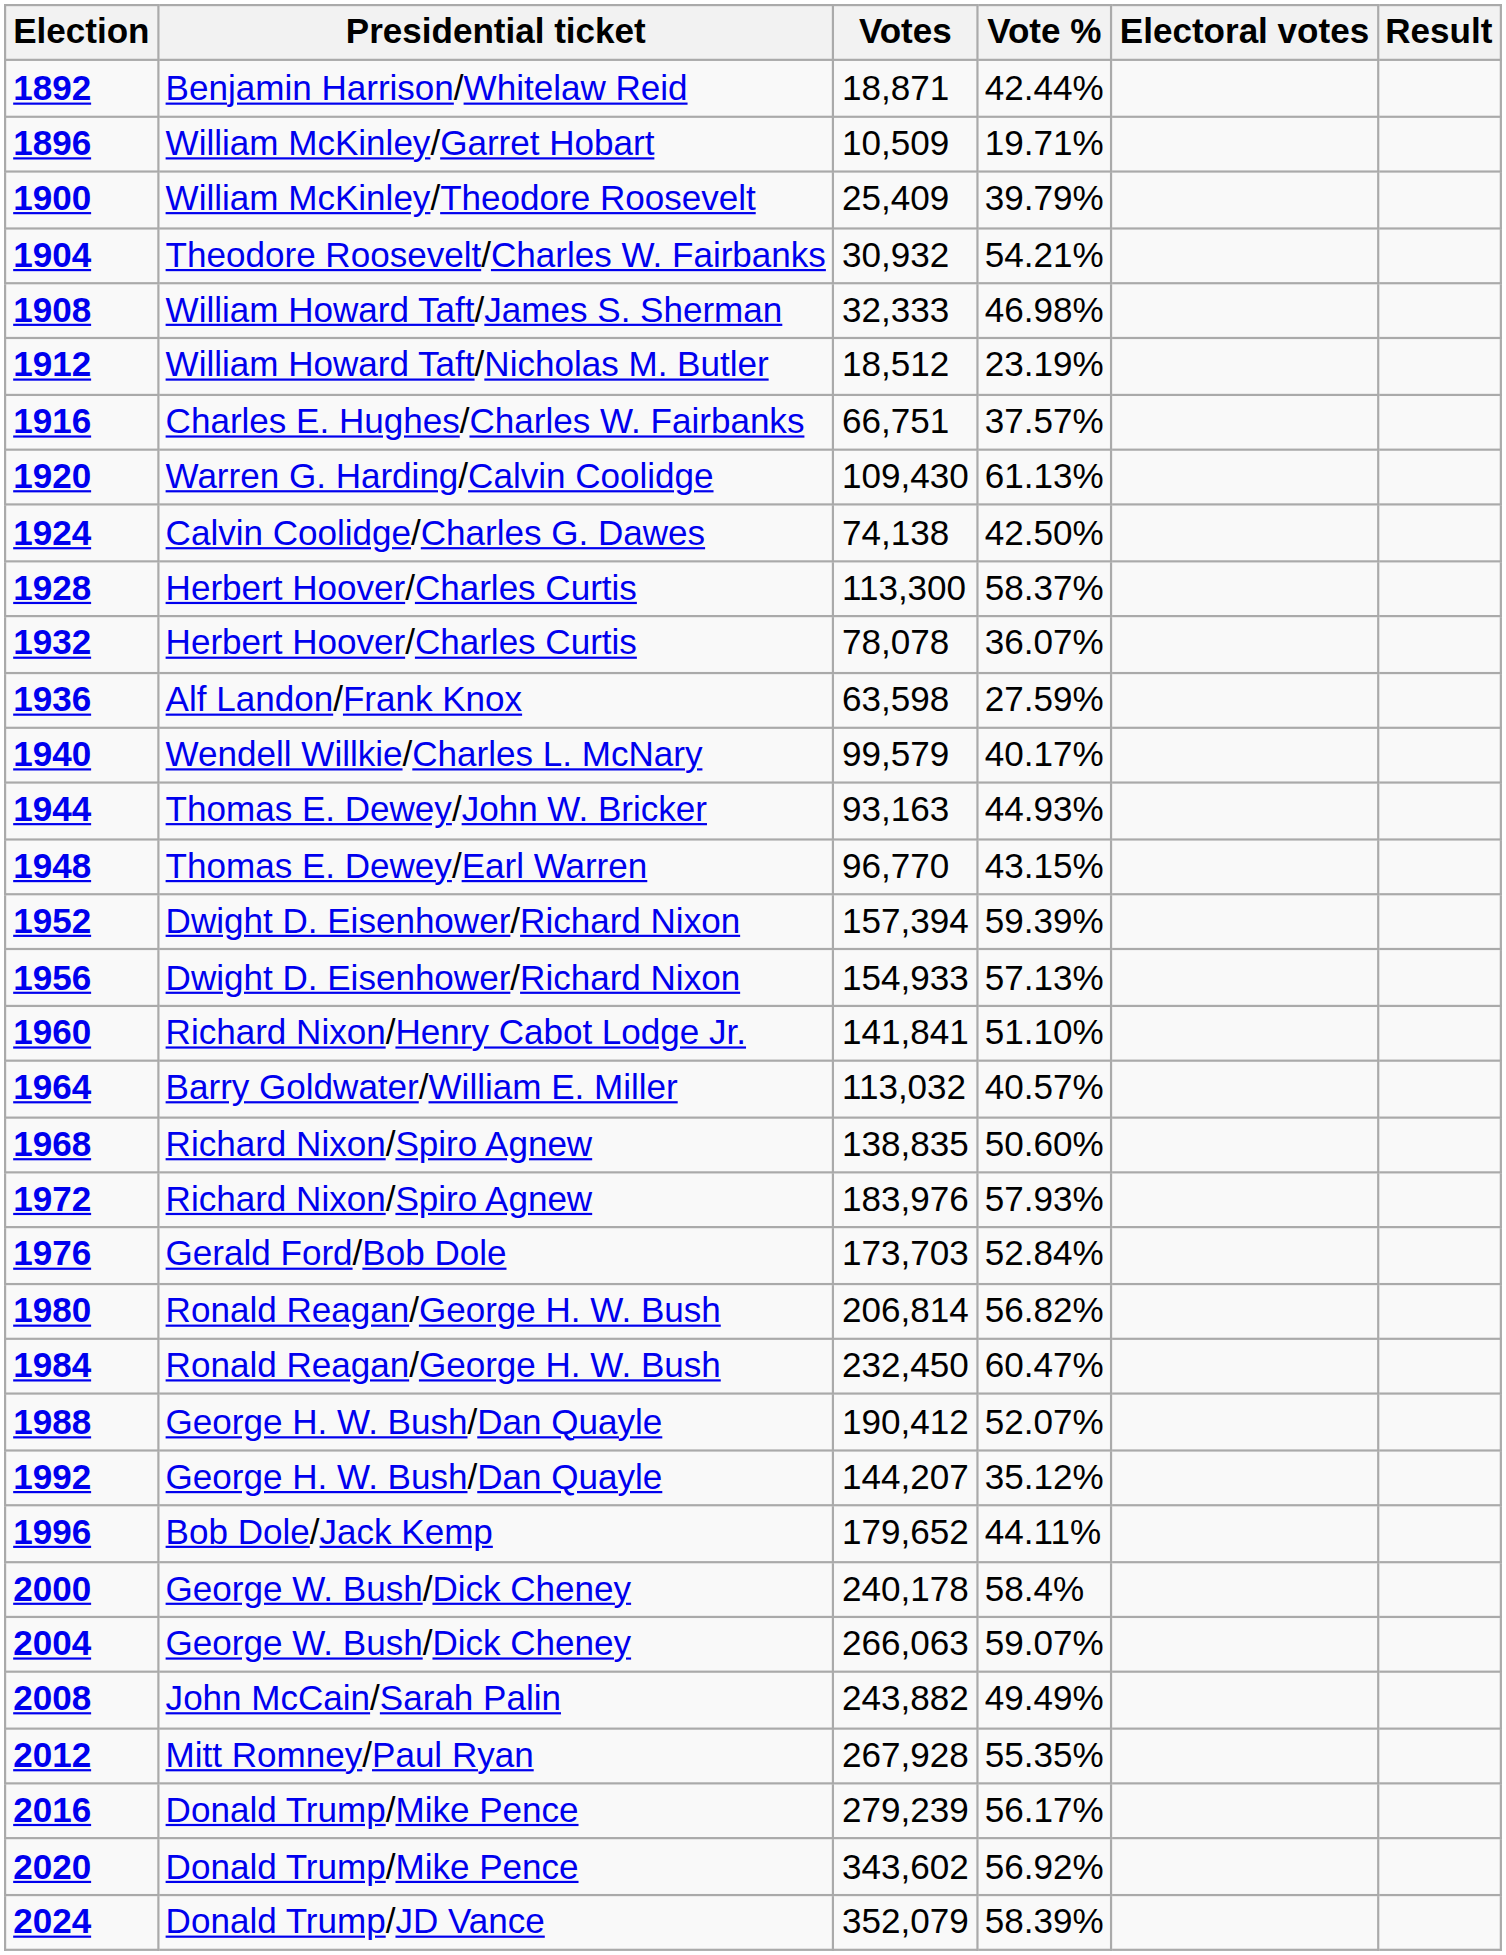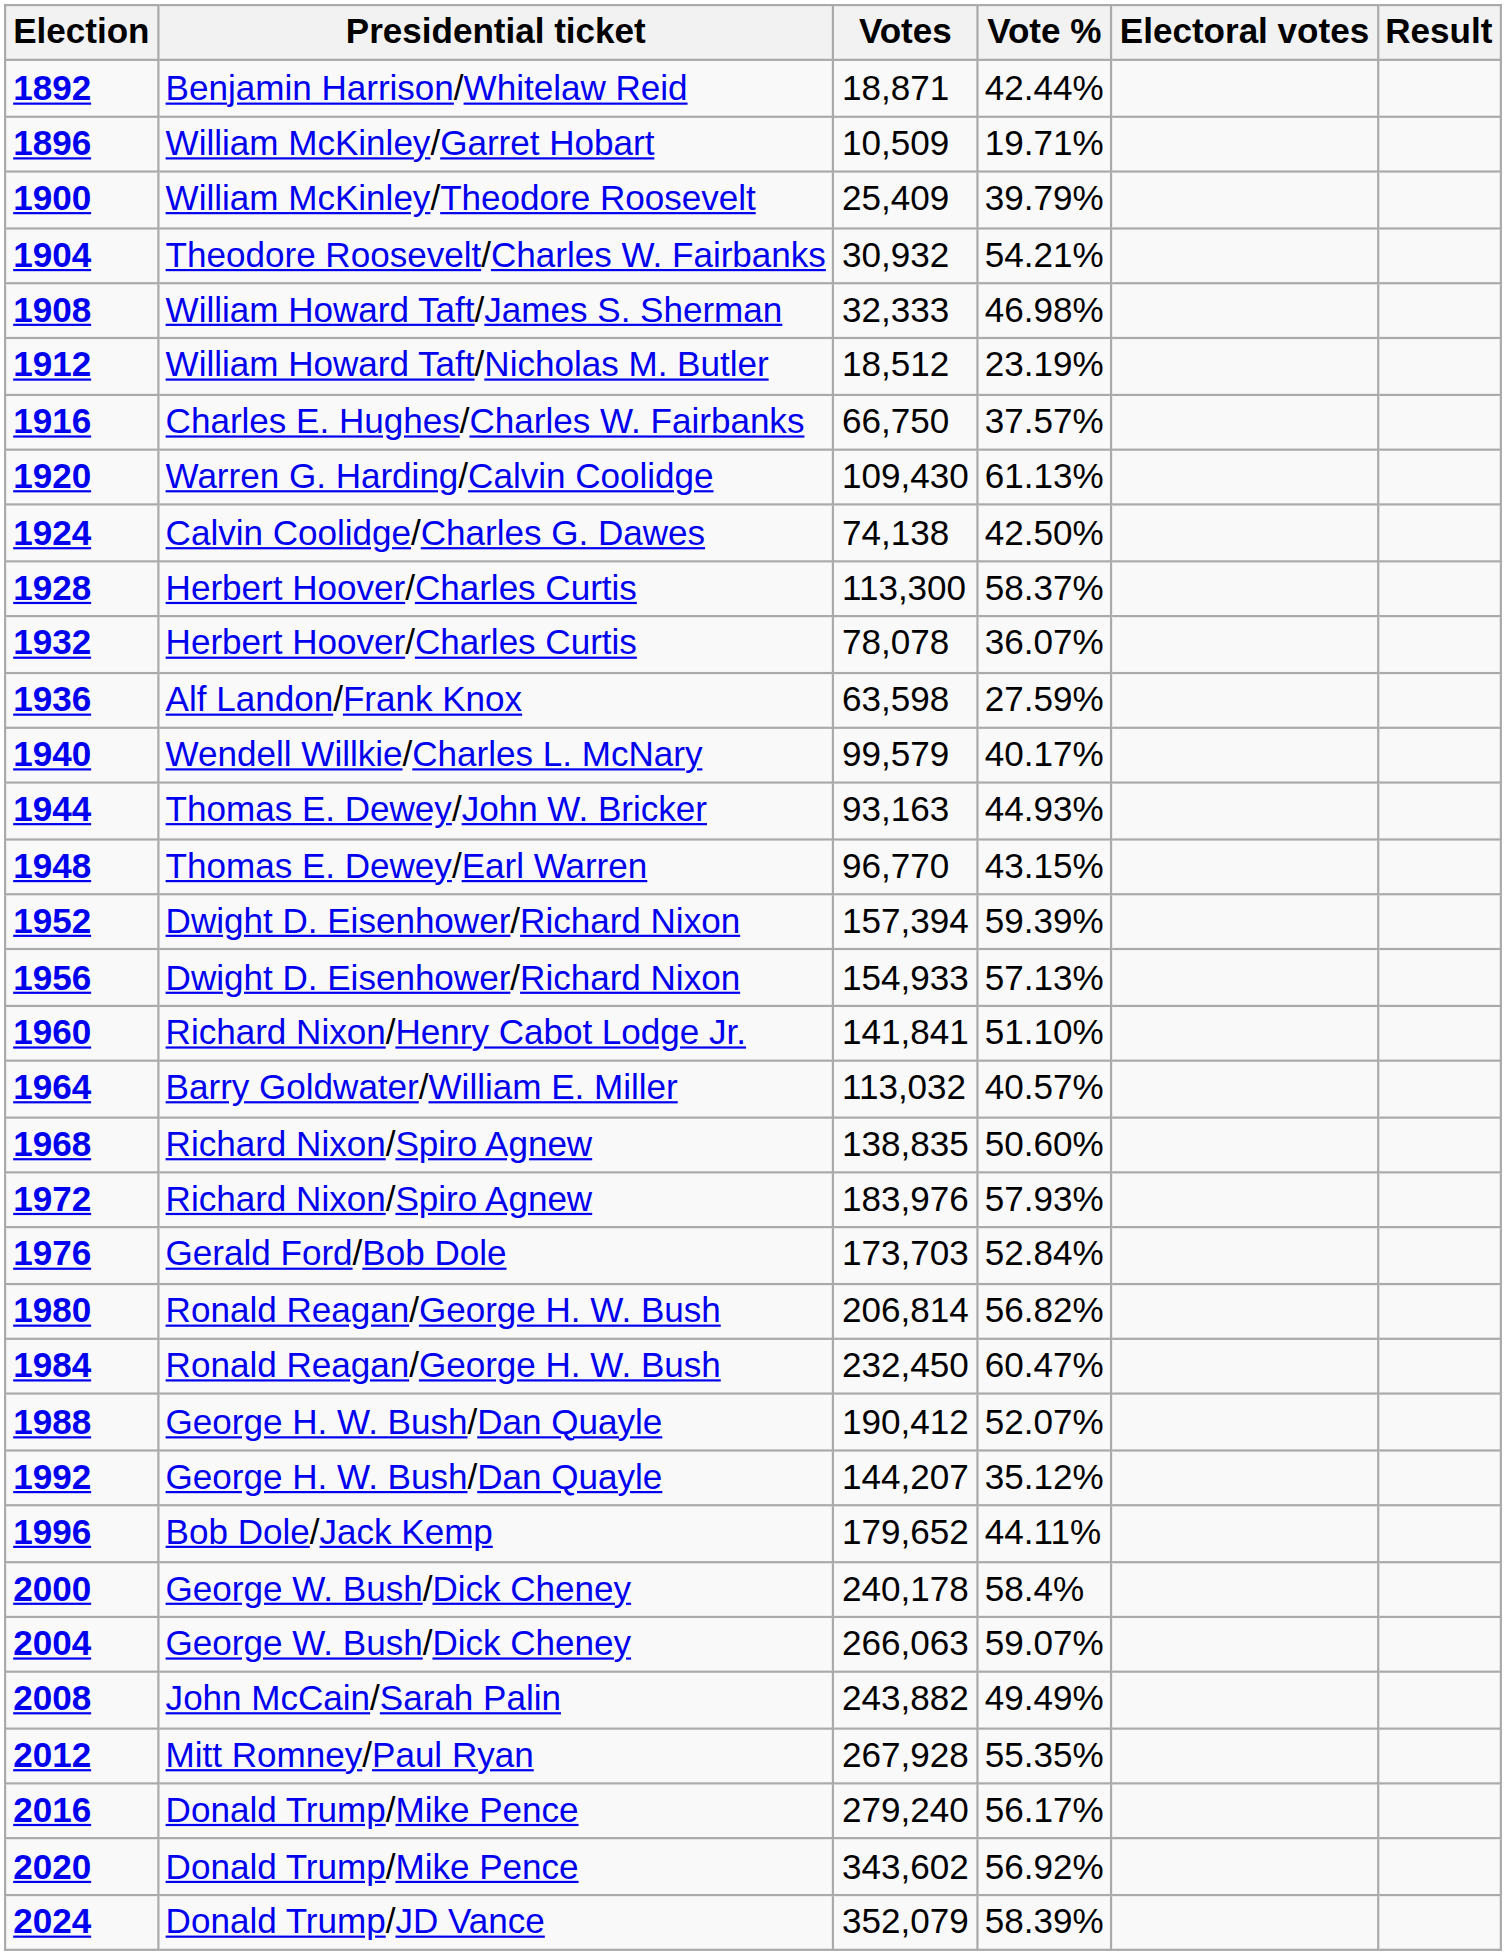 <table class="wikitable">
 <tr>
 <th>Election</th>
 <th>Presidential ticket</th>
 <th>Votes</th>
 <th>Vote %</th>
 <th>Electoral votes</th>
 <th>Result</th>
 </tr>
 <tr>
 <td><strong><a href='#'>1892</a></strong></td>
 <td><a href='#'>Benjamin Harrison</a>/<a href='#'>Whitelaw Reid</a></td>
 <td>18,871</td>
 <td>42.44%</td>
 <td></td>
 <td></td>
 </tr>
 <tr>
 <td><strong><a href='#'>1896</a></strong></td>
 <td><a href='#'>William McKinley</a>/<a href='#'>Garret Hobart</a></td>
 <td>10,509</td>
 <td>19.71%</td>
 <td></td>
 <td></td>
 </tr>
 <tr>
 <td><strong><a href='#'>1900</a></strong></td>
 <td><a href='#'>William McKinley</a>/<a href='#'>Theodore Roosevelt</a></td>
 <td>25,409</td>
 <td>39.79%</td>
 <td></td>
 <td></td>
 </tr>
 <tr>
 <td><strong><a href='#'>1904</a></strong></td>
 <td><a href='#'>Theodore Roosevelt</a>/<a href='#'>Charles W. Fairbanks</a></td>
 <td>30,932</td>
 <td>54.21%</td>
 <td></td>
 <td></td>
 </tr>
 <tr>
 <td><strong><a href='#'>1908</a></strong></td>
 <td><a href='#'>William Howard Taft</a>/<a href='#'>James S. Sherman</a></td>
 <td>32,333</td>
 <td>46.98%</td>
 <td></td>
 <td></td>
 </tr>
 <tr>
 <td><strong><a href='#'>1912</a></strong></td>
 <td><a href='#'>William Howard Taft</a>/<a href='#'>Nicholas M. Butler</a></td>
 <td>18,512</td>
 <td>23.19%</td>
 <td></td>
 <td></td>
 </tr>
 <tr>
 <td><strong><a href='#'>1916</a></strong></td>
 <td><a href='#'>Charles E. Hughes</a>/<a href='#'>Charles W. Fairbanks</a></td>
-<td>66,751</td>
+<td>66,750</td>
 <td>37.57%</td>
 <td></td>
 <td></td>
 </tr>
 <tr>
 <td><strong><a href='#'>1920</a></strong></td>
 <td><a href='#'>Warren G. Harding</a>/<a href='#'>Calvin Coolidge</a></td>
 <td>109,430</td>
 <td>61.13%</td>
 <td></td>
 <td></td>
 </tr>
 <tr>
 <td><strong><a href='#'>1924</a></strong></td>
 <td><a href='#'>Calvin Coolidge</a>/<a href='#'>Charles G. Dawes</a></td>
 <td>74,138</td>
 <td>42.50%</td>
 <td></td>
 <td></td>
 </tr>
 <tr>
 <td><strong><a href='#'>1928</a></strong></td>
 <td><a href='#'>Herbert Hoover</a>/<a href='#'>Charles Curtis</a></td>
 <td>113,300</td>
 <td>58.37%</td>
 <td></td>
 <td></td>
 </tr>
 <tr>
 <td><strong><a href='#'>1932</a></strong></td>
 <td><a href='#'>Herbert Hoover</a>/<a href='#'>Charles Curtis</a></td>
 <td>78,078</td>
 <td>36.07%</td>
 <td></td>
 <td></td>
 </tr>
 <tr>
 <td><strong><a href='#'>1936</a></strong></td>
 <td><a href='#'>Alf Landon</a>/<a href='#'>Frank Knox</a></td>
 <td>63,598</td>
 <td>27.59%</td>
 <td></td>
 <td></td>
 </tr>
 <tr>
 <td><strong><a href='#'>1940</a></strong></td>
 <td><a href='#'>Wendell Willkie</a>/<a href='#'>Charles L. McNary</a></td>
 <td>99,579</td>
 <td>40.17%</td>
 <td></td>
 <td></td>
 </tr>
 <tr>
 <td><strong><a href='#'>1944</a></strong></td>
 <td><a href='#'>Thomas E. Dewey</a>/<a href='#'>John W. Bricker</a></td>
 <td>93,163</td>
 <td>44.93%</td>
 <td></td>
 <td></td>
 </tr>
 <tr>
 <td><strong><a href='#'>1948</a></strong></td>
 <td><a href='#'>Thomas E. Dewey</a>/<a href='#'>Earl Warren</a></td>
 <td>96,770</td>
 <td>43.15%</td>
 <td></td>
 <td></td>
 </tr>
 <tr>
 <td><strong><a href='#'>1952</a></strong></td>
 <td><a href='#'>Dwight D. Eisenhower</a>/<a href='#'>Richard Nixon</a></td>
 <td>157,394</td>
 <td>59.39%</td>
 <td></td>
 <td></td>
 </tr>
 <tr>
 <td><strong><a href='#'>1956</a></strong></td>
 <td><a href='#'>Dwight D. Eisenhower</a>/<a href='#'>Richard Nixon</a></td>
 <td>154,933</td>
 <td>57.13%</td>
 <td></td>
 <td></td>
 </tr>
 <tr>
 <td><strong><a href='#'>1960</a></strong></td>
 <td><a href='#'>Richard Nixon</a>/<a href='#'>Henry Cabot Lodge Jr.</a></td>
 <td>141,841</td>
 <td>51.10%</td>
 <td></td>
 <td></td>
 </tr>
 <tr>
 <td><strong><a href='#'>1964</a></strong></td>
 <td><a href='#'>Barry Goldwater</a>/<a href='#'>William E. Miller</a></td>
 <td>113,032</td>
 <td>40.57%</td>
 <td></td>
 <td></td>
 </tr>
 <tr>
 <td><strong><a href='#'>1968</a></strong></td>
 <td><a href='#'>Richard Nixon</a>/<a href='#'>Spiro Agnew</a></td>
 <td>138,835</td>
 <td>50.60%</td>
 <td></td>
 <td></td>
 </tr>
 <tr>
 <td><strong><a href='#'>1972</a></strong></td>
 <td><a href='#'>Richard Nixon</a>/<a href='#'>Spiro Agnew</a></td>
 <td>183,976</td>
 <td>57.93%</td>
 <td></td>
 <td></td>
 </tr>
 <tr>
 <td><strong><a href='#'>1976</a></strong></td>
 <td><a href='#'>Gerald Ford</a>/<a href='#'>Bob Dole</a></td>
 <td>173,703</td>
 <td>52.84%</td>
 <td></td>
 <td></td>
 </tr>
 <tr>
 <td><strong><a href='#'>1980</a></strong></td>
 <td><a href='#'>Ronald Reagan</a>/<a href='#'>George H. W. Bush</a></td>
 <td>206,814</td>
 <td>56.82%</td>
 <td></td>
 <td></td>
 </tr>
 <tr>
 <td><strong><a href='#'>1984</a></strong></td>
 <td><a href='#'>Ronald Reagan</a>/<a href='#'>George H. W. Bush</a></td>
 <td>232,450</td>
 <td>60.47%</td>
 <td></td>
 <td></td>
 </tr>
 <tr>
 <td><strong><a href='#'>1988</a></strong></td>
 <td><a href='#'>George H. W. Bush</a>/<a href='#'>Dan Quayle</a></td>
 <td>190,412</td>
 <td>52.07%</td>
 <td></td>
 <td></td>
 </tr>
 <tr>
 <td><strong><a href='#'>1992</a></strong></td>
 <td><a href='#'>George H. W. Bush</a>/<a href='#'>Dan Quayle</a></td>
 <td>144,207</td>
 <td>35.12%</td>
 <td></td>
 <td></td>
 </tr>
 <tr>
 <td><strong><a href='#'>1996</a></strong></td>
 <td><a href='#'>Bob Dole</a>/<a href='#'>Jack Kemp</a></td>
 <td>179,652</td>
 <td>44.11%</td>
 <td></td>
 <td></td>
 </tr>
 <tr>
 <td><strong><a href='#'>2000</a></strong></td>
 <td><a href='#'>George W. Bush</a>/<a href='#'>Dick Cheney</a></td>
 <td>240,178</td>
 <td>58.4%</td>
 <td></td>
 <td></td>
 </tr>
 <tr>
 <td><strong><a href='#'>2004</a></strong></td>
 <td><a href='#'>George W. Bush</a>/<a href='#'>Dick Cheney</a></td>
 <td>266,063</td>
 <td>59.07%</td>
 <td></td>
 <td></td>
 </tr>
 <tr>
 <td><strong><a href='#'>2008</a></strong></td>
 <td><a href='#'>John McCain</a>/<a href='#'>Sarah Palin</a></td>
 <td>243,882</td>
 <td>49.49%</td>
 <td></td>
 <td></td>
 </tr>
 <tr>
 <td><strong><a href='#'>2012</a></strong></td>
 <td><a href='#'>Mitt Romney</a>/<a href='#'>Paul Ryan</a></td>
 <td>267,928</td>
 <td>55.35%</td>
 <td></td>
 <td></td>
 </tr>
 <tr>
 <td><strong><a href='#'>2016</a></strong></td>
 <td><a href='#'>Donald Trump</a>/<a href='#'>Mike Pence</a></td>
-<td>279,239</td>
+<td>279,240</td>
 <td>56.17%</td>
 <td></td>
 <td></td>
 </tr>
 <tr>
 <td><strong><a href='#'>2020</a></strong></td>
 <td><a href='#'>Donald Trump</a>/<a href='#'>Mike Pence</a></td>
 <td>343,602</td>
 <td>56.92%</td>
 <td></td>
 <td></td>
 </tr>
 <tr>
 <td><strong><a href='#'>2024</a></strong></td>
 <td><a href='#'>Donald Trump</a>/<a href='#'>JD Vance</a></td>
 <td>352,079</td>
 <td>58.39%</td>
 <td></td>
 <td></td>
 </tr>
 </table>
